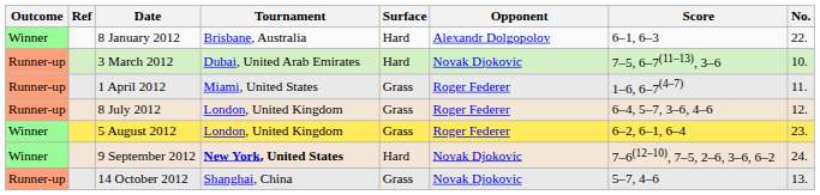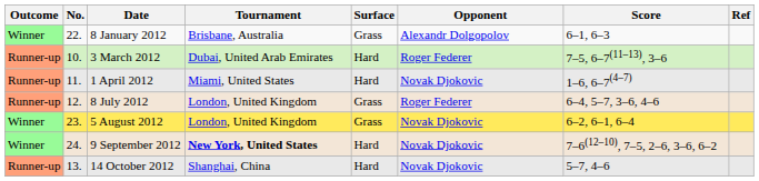 <table class="sortable wikitable" style=font-size:97%>
 <tr>
 <th>Outcome</th>
-<th>Ref</th>
+<th>No.</th>
 <th width=115>Date</th>
 <th width=200>Tournament</th>
 <th>Surface</th>
 <th width=200>Opponent</th>
 <th width=200>Score</th>
-<th>No.</th>
+<th>Ref</th>
 </tr>
 <tr>
 <td bgcolor=98fb98>Winner</td>
-<td></td>
+<td>22.</td>
 <td>8 January 2012</td>
 <td><a href='#'>Brisbane</a>, Australia</td>
-<td>Hard</td>
+<td>Grass</td>
 <td> <a href='#'>Alexandr Dolgopolov</a></td>
 <td>6–1, 6–3</td>
-<td>22.</td>
+<td></td>
 </tr>
 <tr bgcolor=d4f1c5>
 <td bgcolor=ffa07a>Runner-up</td>
-<td></td>
+<td>10.</td>
 <td>3 March 2012</td>
 <td><a href='#'>Dubai</a>, United Arab Emirates</td>
 <td>Hard</td>
-<td> <a href='#'>Novak Djokovic</a></td>
+<td> <a href='#'>Roger Federer</a></td>
 <td>7–5, 6–7<sup>(11–13)</sup>, 3–6</td>
-<td>10.</td>
+<td></td>
 </tr>
 <tr bgcolor=e9e9e9>
 <td bgcolor=ffa07a>Runner-up</td>
-<td></td>
+<td>11.</td>
 <td>1 April 2012</td>
 <td><a href='#'>Miami</a>, United States</td>
-<td>Grass</td>
-<td> <a href='#'>Roger Federer</a></td>
+<td>Hard</td>
+<td> <a href='#'>Novak Djokovic</a></td>
 <td>1–6, 6–7<sup>(4–7)</sup></td>
-<td>11.</td>
+<td></td>
 </tr>
 <tr bgcolor=f3e6d7>
 <td bgcolor=ffa07a>Runner-up</td>
-<td></td>
+<td>12.</td>
 <td>8 July 2012</td>
 <td><a href='#'>London</a>, United Kingdom</td>
 <td>Grass</td>
 <td> <a href='#'>Roger Federer</a></td>
 <td>6–4, 5–7, 3–6, 4–6</td>
-<td>12.</td>
+<td></td>
 </tr>
 <tr bgcolor=ffea5c>
 <td bgcolor=98fb98>Winner</td>
-<td></td>
+<td>23.</td>
 <td>5 August 2012</td>
 <td><a href='#'>London</a>, United Kingdom</td>
 <td>Grass</td>
-<td> <a href='#'>Roger Federer</a></td>
+<td> <a href='#'>Novak Djokovic</a></td>
 <td>6–2, 6–1, 6–4</td>
-<td>23.</td>
+<td></td>
 </tr>
 <tr bgcolor=f3e6d7>
 <td bgcolor=98fb98>Winner</td>
-<td></td>
+<td>24.</td>
 <td>9 September 2012</td>
 <td><strong><a href='#'>New York</a>, United States</strong></td>
 <td>Hard</td>
 <td> <a href='#'>Novak Djokovic</a></td>
 <td>7–6<sup>(12–10)</sup>, 7–5, 2–6, 3–6, 6–2</td>
-<td>24.</td>
+<td></td>
 </tr>
 <tr bgcolor=e9e9e9>
 <td bgcolor=ffa07a>Runner-up</td>
-<td></td>
+<td>13.</td>
 <td>14 October 2012</td>
 <td><a href='#'>Shanghai</a>, China</td>
-<td>Grass</td>
+<td>Hard</td>
 <td> <a href='#'>Novak Djokovic</a></td>
 <td>5–7, 4–6</td>
-<td>13.</td>
+<td></td>
 </tr>
 </table>
